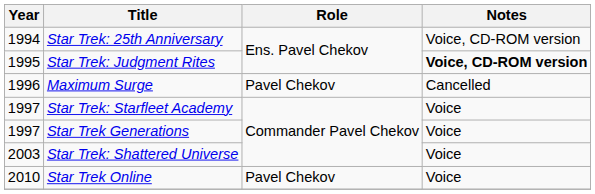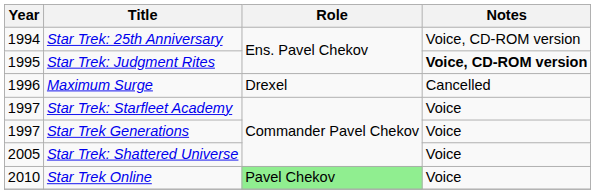 <table class="wikitable sortable plainrowheaders" style="white-space:nowrap">
 <tr>
 <th>Year</th>
 <th>Title</th>
 <th>Role</th>
 <th>Notes</th>
 </tr>
 <tr>
 <td>1994</td>
 <td><em><a href='#'>Star Trek: 25th Anniversary</a></em></td>
 <td rowspan=2>Ens. Pavel Chekov</td>
 <td>Voice, CD-ROM version</td>
 </tr>
 <tr>
 <td>1995</td>
 <td><em><a href='#'>Star Trek: Judgment Rites</a></em></td>
 <td><strong>Voice, CD-ROM version</strong></td>
 </tr>
 <tr>
 <td>1996</td>
 <td><em><a href='#'>Maximum Surge</a></em></td>
-<td>Pavel Chekov</td>
+<td>Drexel</td>
 <td>Cancelled</td>
 </tr>
 <tr>
 <td>1997</td>
 <td><em><a href='#'>Star Trek: Starfleet Academy</a></em></td>
 <td rowspan=3>Commander Pavel Chekov</td>
 <td>Voice</td>
 </tr>
 <tr>
 <td>1997</td>
 <td><em><a href='#'>Star Trek Generations</a></em></td>
 <td>Voice</td>
 </tr>
 <tr>
-<td>2003</td>
+<td>2005</td>
 <td><em><a href='#'>Star Trek: Shattered Universe</a></em></td>
 <td>Voice</td>
 </tr>
 <tr>
 <td>2010</td>
 <td><em><a href='#'>Star Trek Online</a></em></td>
-<td>Pavel Chekov</td>
+<td style="background: lightgreen;">Pavel Chekov</td>
 <td>Voice</td>
 </tr>
 <tr>
 </tr>
 </table>
